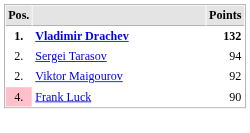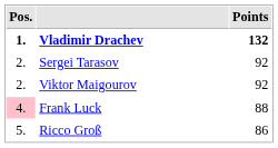 <table cellspacing="1" cellpadding="3" style="border:1px solid #AAAAAA;font-size:90%">
 <tr bgcolor="#E4E4E4">
 <th style="border-bottom:1px solid #AAAAAA" width=10>Pos.</th>
 <th style="border-bottom:1px solid #AAAAAA" width=200></th>
 <th style="border-bottom:1px solid #AAAAAA" width=20>Points</th>
 </tr>
 <tr>
 <td align="center"><strong>1.</strong></td>
 <td> <strong><a href='#'>Vladimir Drachev</a></strong></td>
 <td align="right"><strong>132</strong></td>
 </tr>
 <tr>
 <td align="center">2.</td>
 <td> <a href='#'>Sergei Tarasov</a></td>
-<td align="right">94</td>
+<td align="right">92</td>
 </tr>
 <tr>
 <td align="center">2.</td>
 <td> <a href='#'>Viktor Maigourov</a></td>
 <td align="right">92</td>
 </tr>
 <tr>
 <td align="center" style="background: pink;">4.</td>
 <td> <a href='#'>Frank Luck</a></td>
-<td align="right">90</td>
+<td align="right">88</td>
+</tr>
+<tr>
+<td align="center">5.</td>
+<td> <a href='#'>Ricco Groß</a></td>
+<td align="right">86</td>
 </tr>
 </table>
